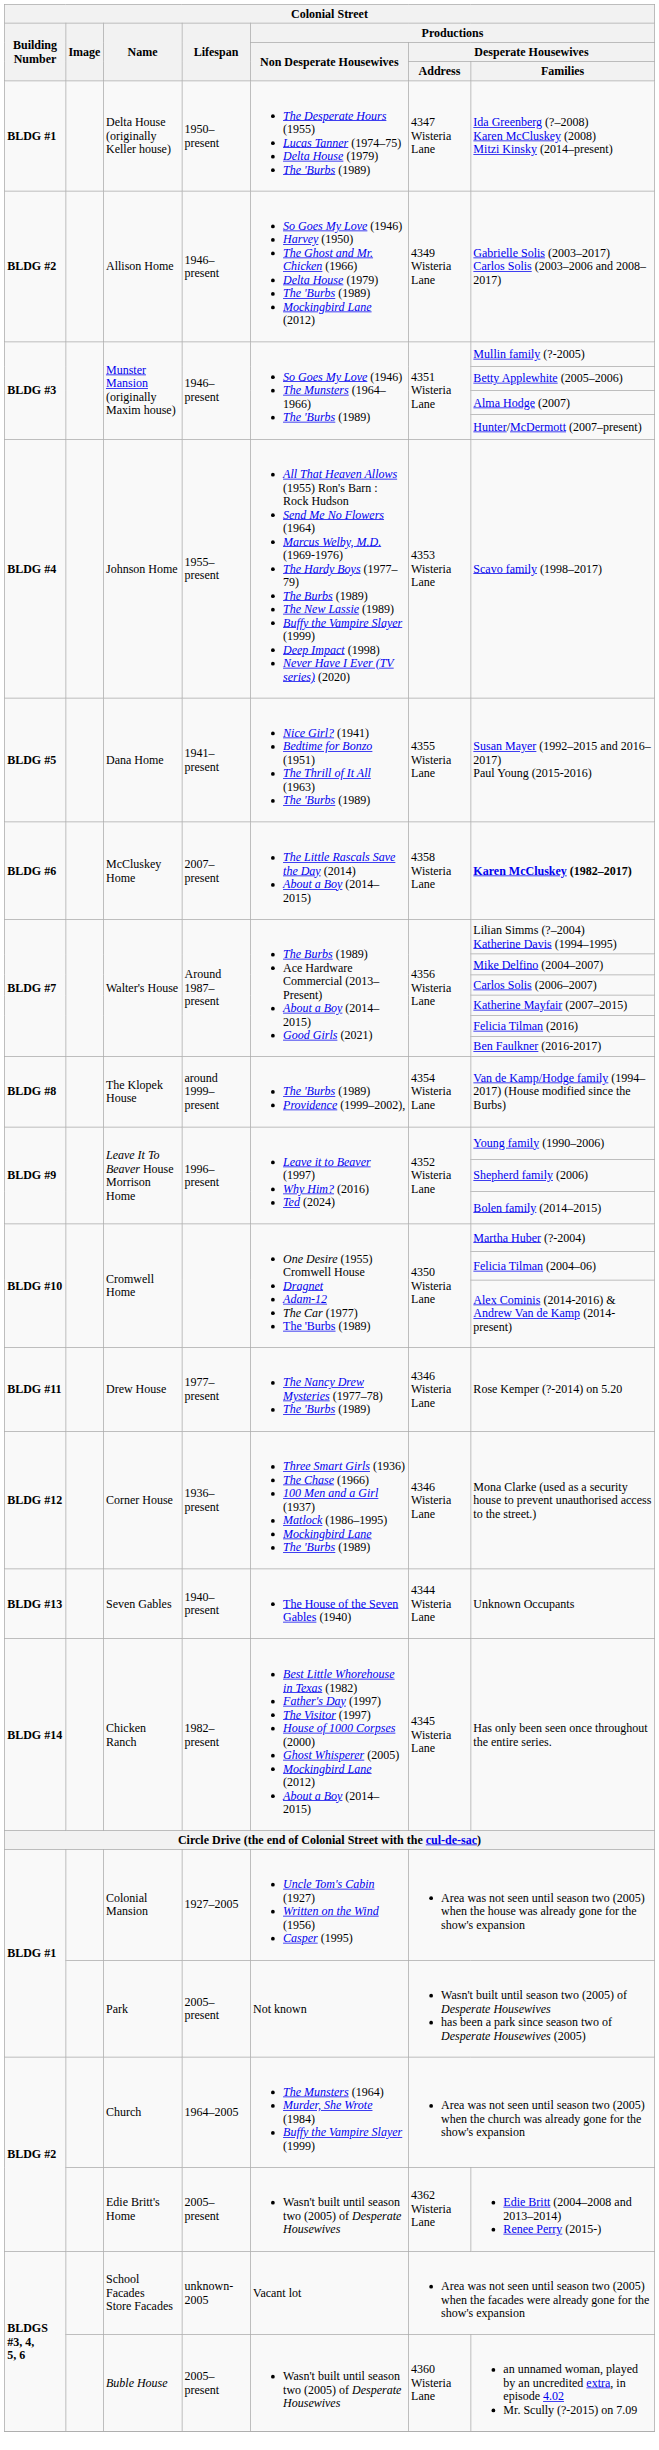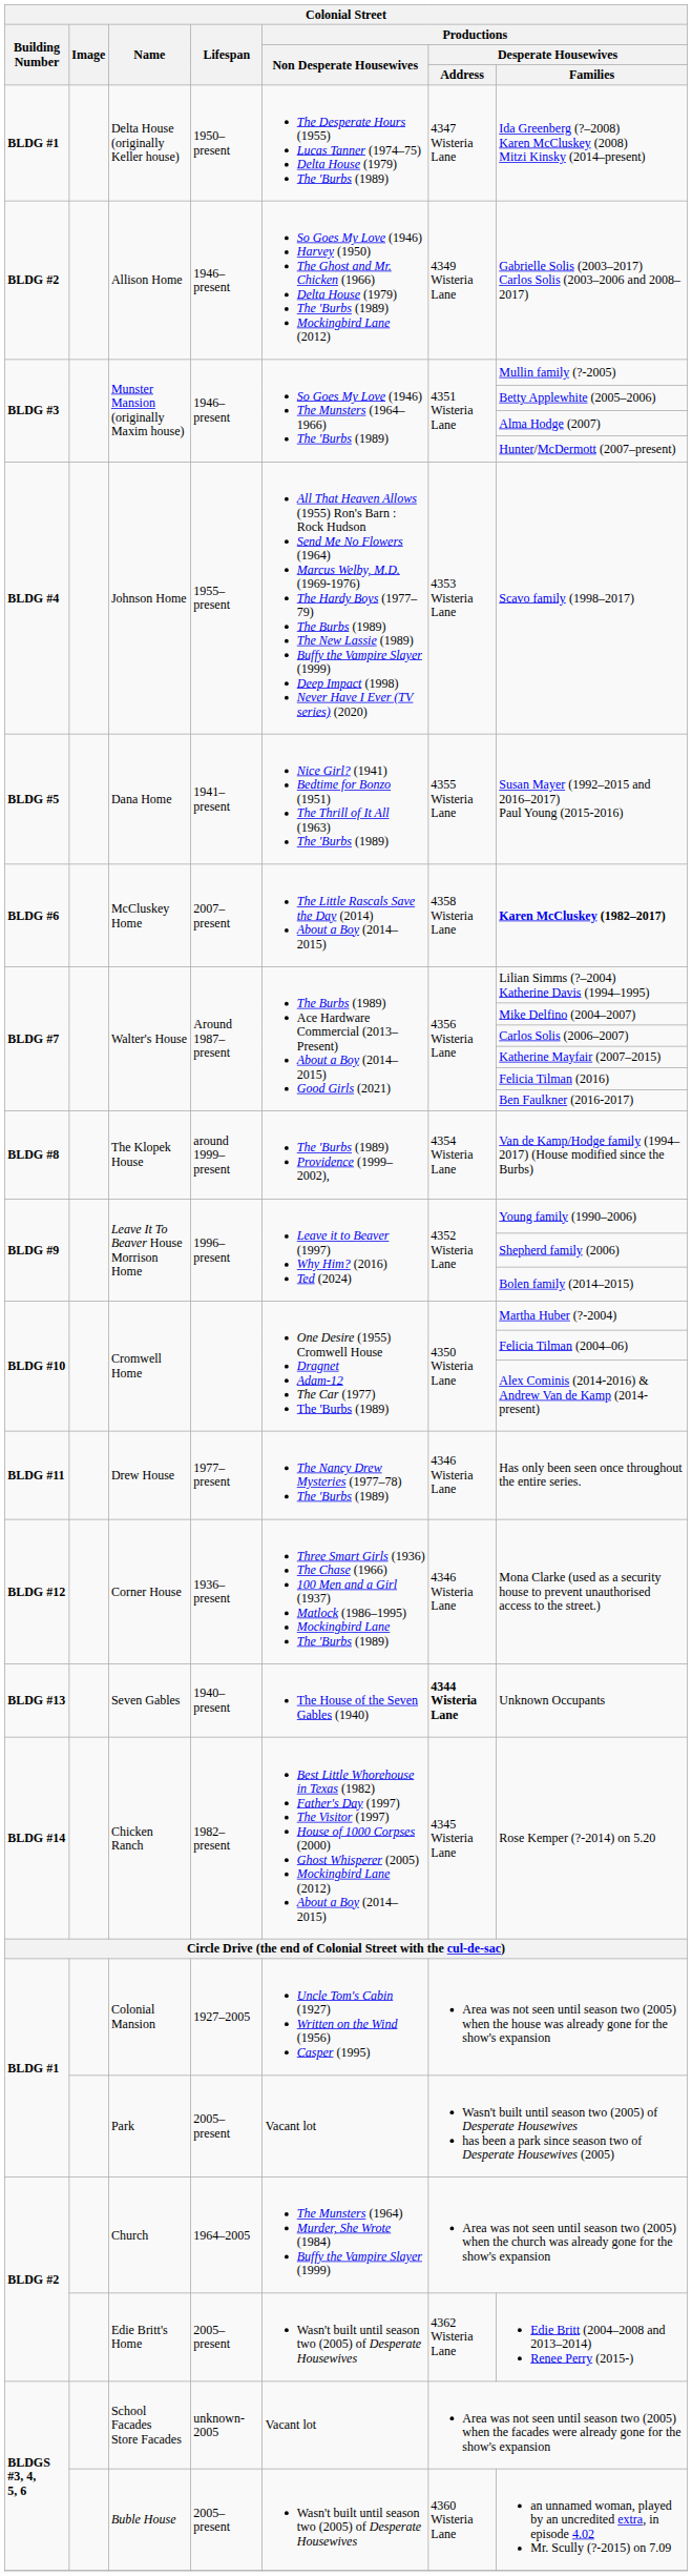 <table class="wikitable">
 <tr>
 <th colspan=7>Colonial Street</th>
 </tr>
 <tr>
 <th rowspan=3>Building Number</th>
 <th rowspan=3>Image</th>
 <th rowspan=3>Name</th>
 <th rowspan=3>Lifespan</th>
 <th colspan=3>Productions</th>
 </tr>
 <tr>
 <th rowspan=2>Non Desperate Housewives</th>
 <th colspan=2>Desperate Housewives</th>
 </tr>
 <tr>
 <th>Address</th>
 <th>Families</th>
 </tr>
 <tr>
 <td><strong>BLDG #1</strong></td>
 <td></td>
 <td>Delta House<br>(originally Keller house)</td>
 <td>1950–present</td>
 <td><br><ul><li><em><a href='#'>The Desperate Hours</a></em> (1955)</li><li><em><a href='#'>Lucas Tanner</a></em> (1974–75)</li><li><em><a href='#'>Delta House</a></em> (1979)</li><li><em><a href='#'>The 'Burbs</a></em> (1989)</li></ul></td>
 <td>4347 Wisteria Lane</td>
 <td><a href='#'>Ida Greenberg</a> (?–2008) <br> <a href='#'>Karen McCluskey</a> (2008) <br> <a href='#'>Mitzi Kinsky</a> (2014–present)</td>
 </tr>
 <tr>
 <td><strong>BLDG #2</strong></td>
 <td></td>
 <td>Allison Home</td>
 <td>1946–present</td>
 <td><br><ul><li><em><a href='#'>So Goes My Love</a></em> (1946)</li><li><em><a href='#'>Harvey</a></em> (1950)</li><li><em><a href='#'>The Ghost and Mr. Chicken</a></em> (1966)</li><li><em><a href='#'>Delta House</a></em> (1979)</li><li><em><a href='#'>The 'Burbs</a></em> (1989)</li><li><em><a href='#'>Mockingbird Lane</a></em> (2012)</li></ul></td>
 <td>4349 Wisteria Lane</td>
 <td><a href='#'>Gabrielle Solis</a> (2003–2017) <br> <a href='#'>Carlos Solis</a> (2003–2006 and 2008–2017)</td>
 </tr>
 <tr>
 <td rowspan = 4><strong>BLDG #3</strong></td>
 <td rowspan = 4></td>
 <td rowspan = 4><a href='#'>Munster Mansion</a><br>(originally Maxim house)</td>
 <td rowspan = 4>1946–present</td>
 <td rowspan = 4><br><ul><li><em><a href='#'>So Goes My Love</a></em> (1946)</li><li><em><a href='#'>The Munsters</a></em> (1964–1966)</li><li><em><a href='#'>The 'Burbs</a></em> (1989)</li></ul></td>
 <td rowspan = 4>4351 Wisteria Lane</td>
 <td><a href='#'>Mullin family</a> (?-2005)</td>
 </tr>
 <tr>
 <td><a href='#'>Betty Applewhite</a> (2005–2006)</td>
 </tr>
 <tr>
 <td><a href='#'>Alma Hodge</a> (2007)</td>
 </tr>
 <tr>
 <td><a href='#'>Hunter</a>/<a href='#'>McDermott</a> (2007–present)</td>
 </tr>
 <tr>
 <td><strong>BLDG #4</strong></td>
 <td></td>
 <td>Johnson Home</td>
 <td>1955–present</td>
 <td><br><ul><li><em><a href='#'>All That Heaven Allows</a></em> (1955) Ron's Barn : Rock Hudson</li><li><em><a href='#'>Send Me No Flowers</a></em> (1964)</li><li><em><a href='#'>Marcus Welby, M.D.</a></em> (1969-1976)</li><li><em><a href='#'>The Hardy Boys</a></em> (1977–79)</li><li><em><a href='#'>The Burbs</a></em> (1989)</li><li><em><a href='#'>The New Lassie</a></em> (1989)</li><li><em><a href='#'>Buffy the Vampire Slayer</a></em> (1999)</li><li><em><a href='#'>Deep Impact</a></em> (1998)</li><li><em><a href='#'>Never Have I Ever (TV series)</a></em> (2020)</li></ul></td>
 <td>4353 Wisteria Lane</td>
 <td><a href='#'>Scavo family</a> (1998–2017)</td>
 </tr>
 <tr>
 <td><strong>BLDG #5</strong></td>
 <td></td>
 <td>Dana Home</td>
 <td>1941–present</td>
 <td><br><ul><li><em><a href='#'>Nice Girl?</a></em> (1941)</li><li><em><a href='#'>Bedtime for Bonzo</a></em> (1951)</li><li><em><a href='#'>The Thrill of It All</a></em> (1963)</li><li><em><a href='#'>The 'Burbs</a></em> (1989)</li></ul></td>
 <td>4355 Wisteria Lane</td>
 <td><a href='#'>Susan Mayer</a> (1992–2015 and 2016–2017) <br> Paul Young (2015-2016)</td>
 </tr>
 <tr>
 <td><strong>BLDG #6</strong></td>
 <td></td>
 <td>McCluskey Home</td>
 <td>2007–present</td>
 <td><br><ul><li><em><a href='#'>The Little Rascals Save the Day</a></em> (2014)</li><li><em><a href='#'>About a Boy</a></em> (2014–2015)</li></ul></td>
 <td>4358 Wisteria Lane</td>
 <td><strong><a href='#'>Karen McCluskey</a> (1982–2017)</strong></td>
 </tr>
 <tr>
 <td rowspan = 6><strong>BLDG #7</strong></td>
 <td rowspan = 6></td>
 <td rowspan = 6>Walter's House</td>
 <td rowspan = 6>Around 1987–present</td>
 <td rowspan = 6><br><ul><li><em><a href='#'>The Burbs</a></em> (1989)</li><li>Ace Hardware Commercial (2013–Present)</li><li><em><a href='#'>About a Boy</a></em> (2014–2015)</li><li><em><a href='#'>Good Girls</a></em> (2021)</li></ul></td>
 <td rowspan = 6>4356 Wisteria Lane</td>
 <td>Lilian Simms (?–2004) <br> <a href='#'>Katherine Davis</a> (1994–1995)</td>
 </tr>
 <tr>
 <td><a href='#'>Mike Delfino</a> (2004–2007)</td>
 </tr>
 <tr>
 <td><a href='#'>Carlos Solis</a> (2006–2007)</td>
 </tr>
 <tr>
 <td><a href='#'>Katherine Mayfair</a> (2007–2015)</td>
 </tr>
 <tr>
 <td><a href='#'>Felicia Tilman</a> (2016)</td>
 </tr>
 <tr>
 <td><a href='#'>Ben Faulkner</a> (2016-2017)</td>
 </tr>
 <tr>
 <td><strong>BLDG #8</strong></td>
 <td></td>
 <td>The Klopek House</td>
 <td>around 1999–present</td>
 <td><br><ul><li><em><a href='#'>The 'Burbs</a></em> (1989)</li><li><em><a href='#'>Providence</a></em> (1999–2002),</li></ul></td>
 <td>4354 Wisteria Lane</td>
 <td><a href='#'>Van de Kamp/Hodge family</a> (1994–2017) (House modified since the Burbs)</td>
 </tr>
 <tr>
 <td rowspan = 3><strong>BLDG #9</strong></td>
 <td rowspan = 3></td>
 <td rowspan = 3><em>Leave It To Beaver</em> House <br> Morrison Home</td>
 <td rowspan = 3>1996–present</td>
 <td rowspan = 3><br><ul><li><em><a href='#'>Leave it to Beaver</a></em> (1997)</li><li><em><a href='#'>Why Him?</a></em> (2016)</li><li><em><a href='#'>Ted</a></em> (2024)</li></ul></td>
 <td rowspan = 3>4352 Wisteria Lane</td>
 <td><a href='#'>Young family</a> (1990–2006)</td>
 </tr>
 <tr>
 <td><a href='#'>Shepherd family</a> (2006)</td>
 </tr>
 <tr>
 <td><a href='#'>Bolen family</a> (2014–2015)</td>
 </tr>
 <tr>
 <td rowspan = 3><strong>BLDG #10</strong></td>
 <td rowspan = 3></td>
 <td rowspan = 3>Cromwell Home</td>
 <td rowspan = 3></td>
 <td rowspan = 3><br><ul><li><em>One Desire</em> (1955) Cromwell House</li><li><em><a href='#'>Dragnet</a></em></li><li><em><a href='#'>Adam-12</a></em></li><li><em>The Car</em> (1977)</li><li><a href='#'>The 'Burbs</a> (1989)</li></ul></td>
 <td rowspan = 3>4350 Wisteria Lane</td>
 <td><a href='#'>Martha Huber</a> (?-2004)</td>
 </tr>
 <tr>
 <td><a href='#'>Felicia Tilman</a> (2004–06)</td>
 </tr>
 <tr>
 <td><a href='#'>Alex Cominis</a> (2014-2016) & <a href='#'>Andrew Van de Kamp</a> (2014-present)</td>
 </tr>
 <tr>
 <td><strong>BLDG #11</strong></td>
 <td></td>
 <td>Drew House</td>
 <td>1977–present</td>
 <td><br><ul><li><em><a href='#'>The Nancy Drew Mysteries</a></em> (1977–78)</li><li><em><a href='#'>The 'Burbs</a></em> (1989)</li></ul></td>
 <td>4346 Wisteria Lane</td>
-<td>Rose Kemper (?-2014) on 5.20</td>
+<td>Has only been seen once throughout the entire series.</td>
 </tr>
 <tr>
 <td><strong>BLDG #12</strong></td>
 <td></td>
 <td>Corner House</td>
 <td>1936–present</td>
 <td><br><ul><li><em><a href='#'>Three Smart Girls</a></em> (1936)</li><li><em><a href='#'>The Chase</a></em> (1966)</li><li><em><a href='#'>100 Men and a Girl</a></em> (1937)</li><li><em><a href='#'>Matlock</a></em> (1986–1995)</li><li><em><a href='#'>Mockingbird Lane</a></em></li><li><em><a href='#'>The 'Burbs</a></em> (1989)</li></ul></td>
 <td>4346 Wisteria Lane</td>
 <td>Mona Clarke (used as a security house to prevent unauthorised access to the street.)</td>
 </tr>
 <tr>
 <td><strong>BLDG #13</strong></td>
 <td><br></td>
 <td>Seven Gables</td>
 <td>1940–present</td>
 <td><br><ul><li><a href='#'>The House of the Seven Gables</a> (1940)</li></ul></td>
-<td>4344 Wisteria Lane</td>
+<td><strong>4344 Wisteria Lane</strong></td>
 <td>Unknown Occupants</td>
 </tr>
 <tr>
 <td rowspan=1><strong>BLDG #14</strong></td>
 <td></td>
 <td>Chicken Ranch</td>
 <td>1982–present</td>
 <td><br><ul><li><em><a href='#'>Best Little Whorehouse in Texas</a></em> (1982)</li><li><em><a href='#'>Father's Day</a></em> (1997)</li><li><em><a href='#'>The Visitor</a></em> (1997)</li><li><em><a href='#'>House of 1000 Corpses</a></em> (2000)</li><li><em><a href='#'>Ghost Whisperer</a></em> (2005)</li><li><em><a href='#'>Mockingbird Lane</a></em> (2012)</li><li><em><a href='#'>About a Boy</a></em> (2014–2015)</li></ul></td>
 <td>4345 Wisteria Lane</td>
-<td>Has only been seen once throughout the entire series.</td>
+<td>Rose Kemper (?-2014) on 5.20</td>
 </tr>
 <tr>
 <th colspan=7>Circle Drive (the end of Colonial Street with the <a href='#'>cul-de-sac</a>)</th>
 </tr>
 <tr>
 <td rowspan=2><strong>BLDG #1</strong></td>
 <td><br></td>
 <td>Colonial Mansion</td>
 <td>1927–2005</td>
 <td><br><ul><li><em><a href='#'>Uncle Tom's Cabin</a></em> (1927)</li><li><em><a href='#'>Written on the Wind</a></em> (1956)</li><li><em><a href='#'>Casper</a></em> (1995)</li></ul></td>
 <td colspan=2><br><ul><li>Area was not seen until season two (2005) when the house was already gone for the show's expansion</li></ul></td>
 </tr>
 <tr>
 <td></td>
 <td>Park</td>
 <td>2005–present</td>
-<td>Not known</td>
+<td>Vacant lot</td>
 <td colspan=2><br><ul><li>Wasn't built until season two (2005) of <em>Desperate Housewives</em></li><li>has been a park since season two of <em>Desperate Housewives</em> (2005)</li></ul></td>
 </tr>
 <tr>
 <td rowspan=2><strong>BLDG #2</strong></td>
 <td><br></td>
 <td>Church</td>
 <td>1964–2005</td>
 <td><br><ul><li><em><a href='#'>The Munsters</a></em> (1964)</li><li><em><a href='#'>Murder, She Wrote</a></em> (1984)</li><li><em><a href='#'>Buffy the Vampire Slayer</a></em> (1999)</li></ul></td>
 <td colspan=2><br><ul><li>Area was not seen until season two (2005) when the church was already gone for the show's expansion</li></ul></td>
 </tr>
 <tr>
 <td></td>
 <td>Edie Britt's Home</td>
 <td>2005–present</td>
 <td><br><ul><li>Wasn't built until season two (2005) of <em>Desperate Housewives</em></li></ul></td>
 <td>4362 Wisteria Lane</td>
 <td><br><ul><li><a href='#'>Edie Britt</a> (2004–2008 and 2013–2014)</li><li><a href='#'>Renee Perry</a> (2015-) </li></ul></td>
 </tr>
 <tr>
 <td rowspan=2><strong>BLDGS #3, 4,<br>5, 6</strong></td>
 <td></td>
 <td>School Facades<br>Store Facades</td>
 <td>unknown-2005</td>
 <td>Vacant lot</td>
 <td colspan=2><br><ul><li>Area was not seen until season two (2005) when the facades were already gone for the show's expansion</li></ul></td>
 </tr>
 <tr>
 <td></td>
 <td><em>Buble House</em></td>
 <td>2005–present</td>
 <td><br><ul><li>Wasn't built until season two (2005) of <em>Desperate Housewives</em></li></ul></td>
 <td>4360 Wisteria Lane</td>
 <td><br><ul><li>an unnamed woman, played by an uncredited <a href='#'>extra</a>, in episode <a href='#'>4.02</a></li><li>Mr. Scully (?-2015) on 7.09</li></ul></td>
 </tr>
 <tr>
 </tr>
 </table>
